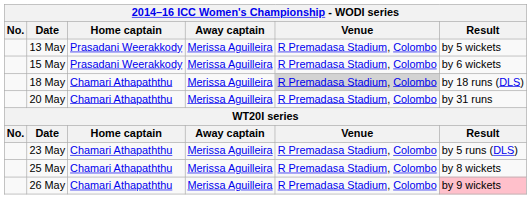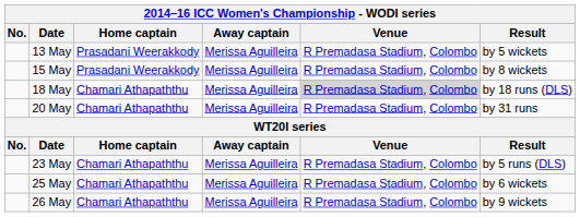 <table class="wikitable">
 <tr>
 <th colspan="9"><a href='#'>2014–16 ICC Women's Championship</a> - WODI series</th>
 </tr>
 <tr>
 <th>No.</th>
 <th>Date</th>
 <th>Home captain</th>
 <th>Away captain</th>
 <th>Venue</th>
 <th>Result</th>
 </tr>
 <tr>
 <td></td>
 <td>13 May</td>
 <td><a href='#'>Prasadani Weerakkody</a></td>
 <td><a href='#'>Merissa Aguilleira</a></td>
 <td><a href='#'>R Premadasa Stadium</a>, <a href='#'>Colombo</a></td>
 <td> by 5 wickets</td>
 </tr>
 <tr>
 <td></td>
 <td>15 May</td>
 <td><a href='#'>Prasadani Weerakkody</a></td>
 <td><a href='#'>Merissa Aguilleira</a></td>
 <td><a href='#'>R Premadasa Stadium</a>, <a href='#'>Colombo</a></td>
-<td> by 6 wickets</td>
+<td> by 8 wickets</td>
 </tr>
 <tr>
 <td></td>
 <td>18 May</td>
 <td><a href='#'>Chamari Athapaththu</a></td>
 <td><a href='#'>Merissa Aguilleira</a></td>
 <td style="background: lightgrey;"><a href='#'>R Premadasa Stadium</a>, <a href='#'>Colombo</a></td>
 <td> by 18 runs (<a href='#'>DLS</a>)</td>
 </tr>
 <tr>
 <td></td>
 <td>20 May</td>
 <td><a href='#'>Chamari Athapaththu</a></td>
 <td><a href='#'>Merissa Aguilleira</a></td>
 <td><a href='#'>R Premadasa Stadium</a>, <a href='#'>Colombo</a></td>
 <td> by 31 runs</td>
 </tr>
 <tr>
 <th colspan="9">WT20I series</th>
 </tr>
 <tr>
 <th>No.</th>
 <th>Date</th>
 <th>Home captain</th>
 <th>Away captain</th>
 <th>Venue</th>
 <th>Result</th>
 </tr>
 <tr>
 <td></td>
 <td>23 May</td>
 <td><a href='#'>Chamari Athapaththu</a></td>
 <td><a href='#'>Merissa Aguilleira</a></td>
 <td><a href='#'>R Premadasa Stadium</a>, <a href='#'>Colombo</a></td>
 <td> by 5 runs (<a href='#'>DLS</a>)</td>
 </tr>
 <tr>
 <td></td>
 <td>25 May</td>
 <td><a href='#'>Chamari Athapaththu</a></td>
 <td><a href='#'>Merissa Aguilleira</a></td>
 <td><a href='#'>R Premadasa Stadium</a>, <a href='#'>Colombo</a></td>
-<td> by 8 wickets</td>
+<td> by 6 wickets</td>
 </tr>
 <tr>
 <td></td>
 <td>26 May</td>
 <td><a href='#'>Chamari Athapaththu</a></td>
 <td><a href='#'>Merissa Aguilleira</a></td>
 <td><a href='#'>R Premadasa Stadium</a>, <a href='#'>Colombo</a></td>
-<td style="background: pink;"> by 9 wickets</td>
+<td> by 9 wickets</td>
 </tr>
 </table>
